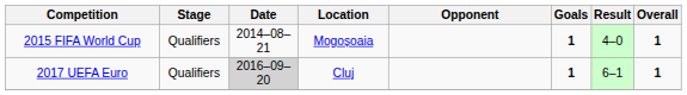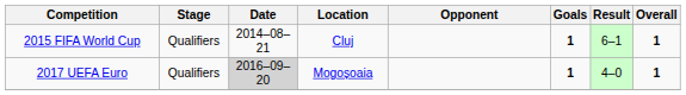 <table class="wikitable" style="font-size:90%">
 <tr>
 <th width=175px>Competition</th>
 <th width=75px>Stage</th>
 <th width=75px>Date</th>
 <th width=100px>Location</th>
 <th width=185px>Opponent</th>
 <th width=25px>Goals</th>
 <th width=25>Result</th>
 <th width=25px>Overall</th>
 </tr>
 <tr align=center>
 <td><a href='#'>2015 FIFA World Cup</a></td>
 <td>Qualifiers</td>
 <td>2014–08–21</td>
+<td><a href='#'>Cluj</a></td>
+<td align=left></td>
+<td><strong>1</strong></td>
+<td bgcolor=#CCFFCC>6–1</td>
+<td><strong>1</strong></td>
+</tr>
+<tr align=center>
+<td><a href='#'>2017 UEFA Euro</a></td>
+<td>Qualifiers</td>
+<td style="background: lightgrey;">2016–09–20</td>
 <td><a href='#'>Mogoșoaia</a></td>
 <td align=left></td>
 <td><strong>1</strong></td>
 <td bgcolor=#CCFFCC>4–0</td>
 <td><strong>1</strong></td>
 </tr>
-<tr align=center>
-<td><a href='#'>2017 UEFA Euro</a></td>
-<td>Qualifiers</td>
-<td style="background: lightgrey;">2016–09–20</td>
-<td><a href='#'>Cluj</a></td>
-<td align=left></td>
-<td><strong>1</strong></td>
-<td bgcolor=#CCFFCC>6–1</td>
-<td><strong>1</strong></td>
-</tr>
 <tr>
 </tr>
 </table>
